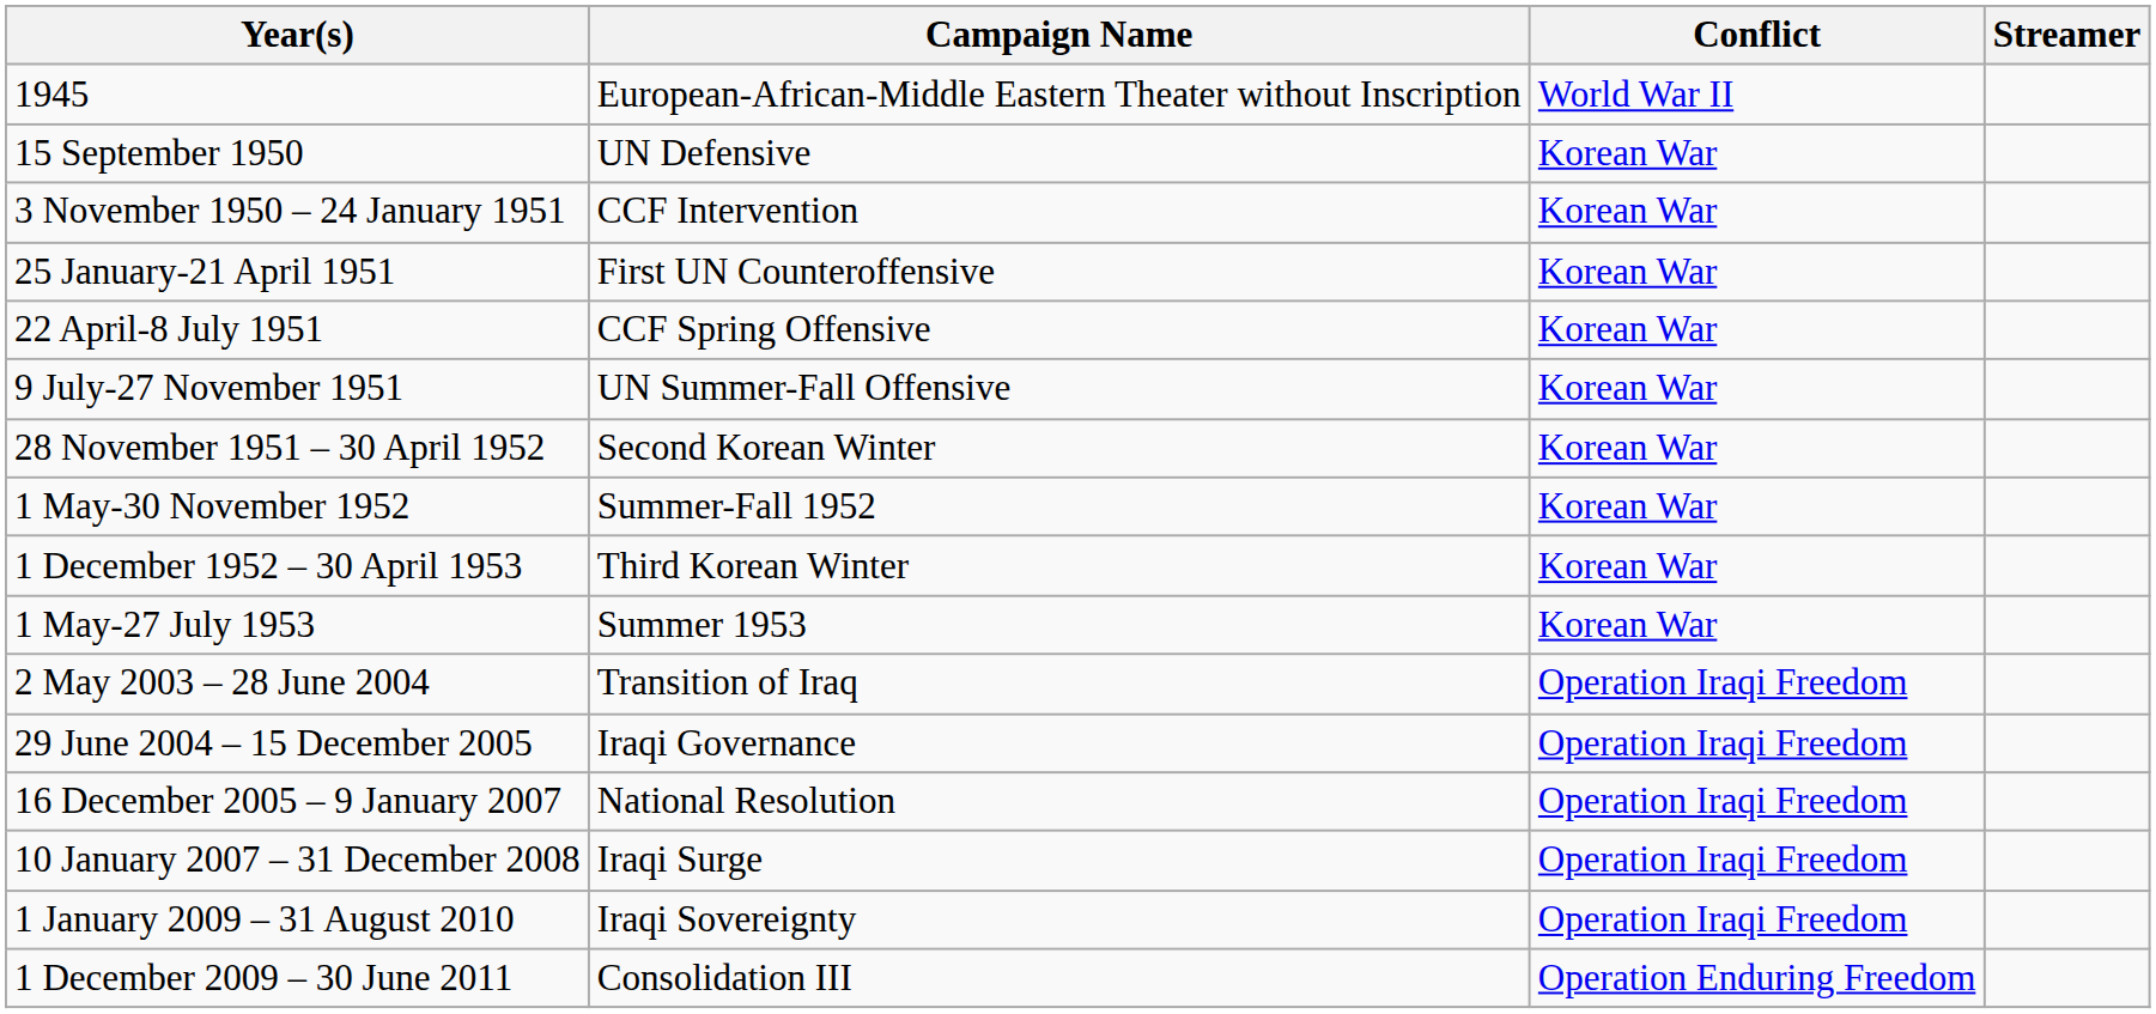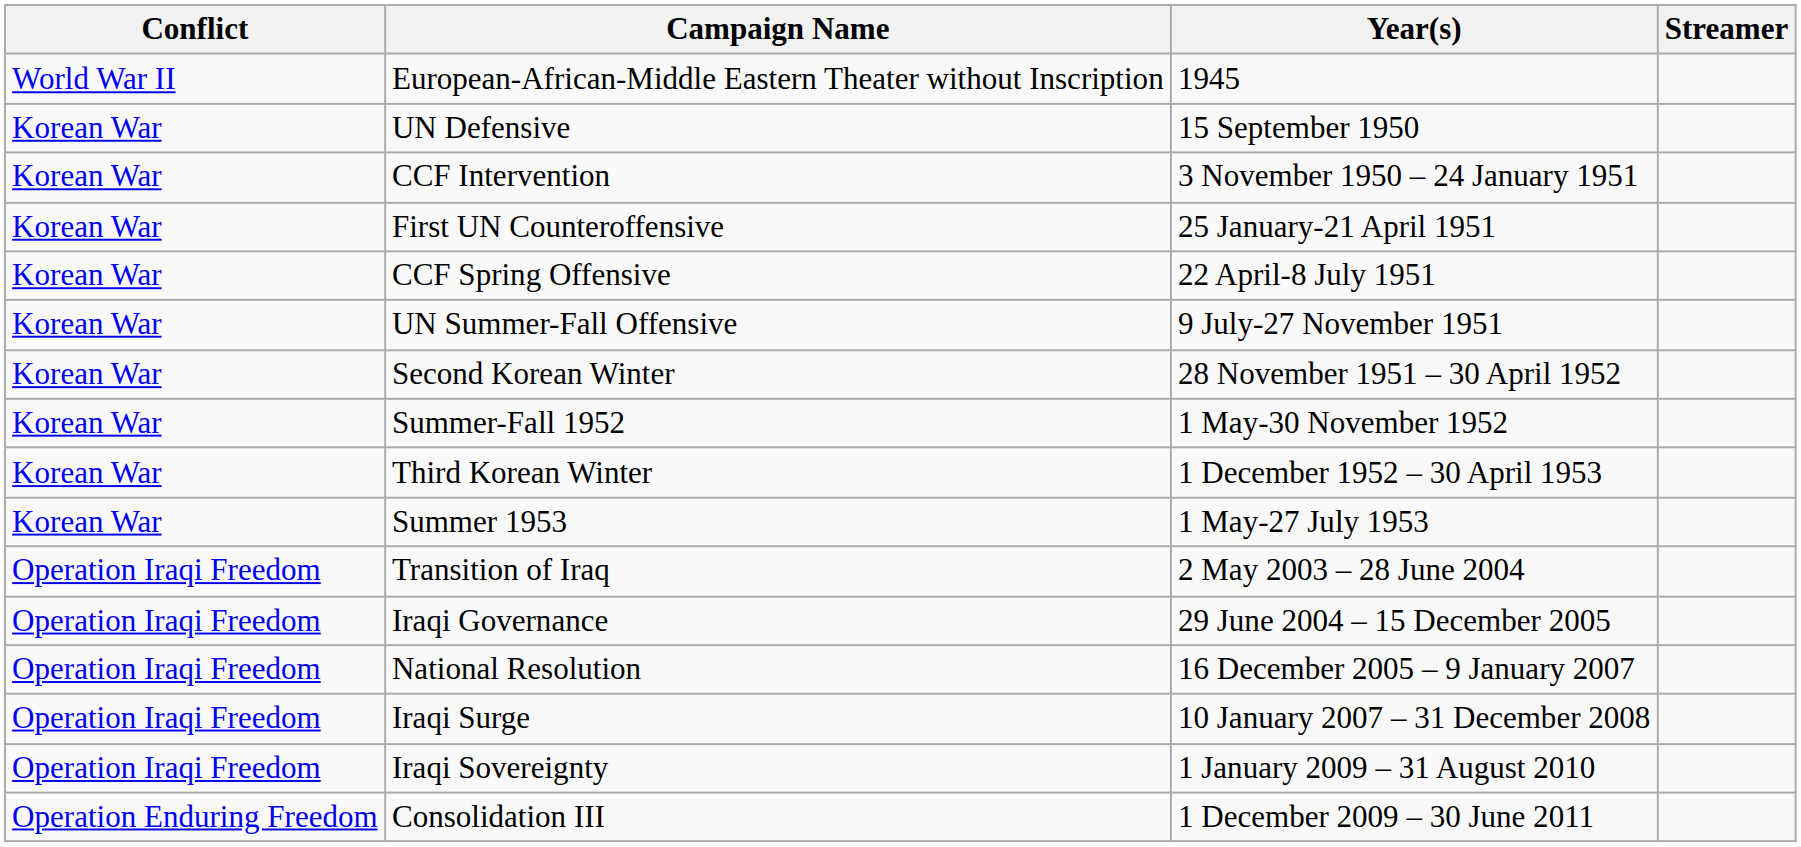 <table class="wikitable mw-collapsible">
 <tr style="background:#efefef;">
+<th>Conflict</th>
+<th>Campaign Name</th>
 <th>Year(s)</th>
-<th>Campaign Name</th>
-<th>Conflict</th>
 <th>Streamer</th>
 </tr>
 <tr>
+<td><a href='#'>World War II</a></td>
+<td>European-African-Middle Eastern Theater without Inscription</td>
 <td>1945</td>
-<td>European-African-Middle Eastern Theater without Inscription</td>
-<td><a href='#'>World War II</a></td>
 <td></td>
 </tr>
 <tr>
+<td><a href='#'>Korean War</a></td>
+<td>UN Defensive</td>
 <td>15 September 1950</td>
-<td>UN Defensive</td>
-<td><a href='#'>Korean War</a></td>
 <td></td>
 </tr>
 <tr>
+<td><a href='#'>Korean War</a></td>
+<td>CCF Intervention</td>
 <td>3 November 1950 – 24 January 1951</td>
-<td>CCF Intervention</td>
-<td><a href='#'>Korean War</a></td>
 <td></td>
 </tr>
 <tr>
+<td><a href='#'>Korean War</a></td>
+<td>First UN Counteroffensive</td>
 <td>25 January-21 April 1951</td>
-<td>First UN Counteroffensive</td>
-<td><a href='#'>Korean War</a></td>
 <td></td>
 </tr>
 <tr>
+<td><a href='#'>Korean War</a></td>
+<td>CCF Spring Offensive</td>
 <td>22 April-8 July 1951</td>
-<td>CCF Spring Offensive</td>
-<td><a href='#'>Korean War</a></td>
 <td></td>
 </tr>
 <tr>
+<td><a href='#'>Korean War</a></td>
+<td>UN Summer-Fall Offensive</td>
 <td>9 July-27 November 1951</td>
-<td>UN Summer-Fall Offensive</td>
-<td><a href='#'>Korean War</a></td>
 <td></td>
 </tr>
 <tr>
+<td><a href='#'>Korean War</a></td>
+<td>Second Korean Winter</td>
 <td>28 November 1951 – 30 April 1952</td>
-<td>Second Korean Winter</td>
-<td><a href='#'>Korean War</a></td>
 <td></td>
 </tr>
 <tr>
+<td><a href='#'>Korean War</a></td>
+<td>Summer-Fall 1952</td>
 <td>1 May-30 November 1952</td>
-<td>Summer-Fall 1952</td>
-<td><a href='#'>Korean War</a></td>
 <td></td>
 </tr>
 <tr>
+<td><a href='#'>Korean War</a></td>
+<td>Third Korean Winter</td>
 <td>1 December 1952 – 30 April 1953</td>
-<td>Third Korean Winter</td>
-<td><a href='#'>Korean War</a></td>
 <td></td>
 </tr>
 <tr>
+<td><a href='#'>Korean War</a></td>
+<td>Summer 1953</td>
 <td>1 May-27 July 1953</td>
-<td>Summer 1953</td>
-<td><a href='#'>Korean War</a></td>
 <td></td>
 </tr>
 <tr>
+<td><a href='#'>Operation Iraqi Freedom</a></td>
+<td>Transition of Iraq</td>
 <td>2 May 2003 – 28 June 2004</td>
-<td>Transition of Iraq</td>
-<td><a href='#'>Operation Iraqi Freedom</a></td>
 <td></td>
 </tr>
 <tr>
+<td><a href='#'>Operation Iraqi Freedom</a></td>
+<td>Iraqi Governance</td>
 <td>29 June 2004 – 15 December 2005</td>
-<td>Iraqi Governance</td>
-<td><a href='#'>Operation Iraqi Freedom</a></td>
 <td></td>
 </tr>
 <tr>
+<td><a href='#'>Operation Iraqi Freedom</a></td>
+<td>National Resolution</td>
 <td>16 December 2005 – 9 January 2007</td>
-<td>National Resolution</td>
-<td><a href='#'>Operation Iraqi Freedom</a></td>
 <td></td>
 </tr>
 <tr>
+<td><a href='#'>Operation Iraqi Freedom</a></td>
+<td>Iraqi Surge</td>
 <td>10 January 2007 – 31 December 2008</td>
-<td>Iraqi Surge</td>
-<td><a href='#'>Operation Iraqi Freedom</a></td>
 <td></td>
 </tr>
 <tr>
+<td><a href='#'>Operation Iraqi Freedom</a></td>
+<td>Iraqi Sovereignty</td>
 <td>1 January 2009 – 31 August 2010</td>
-<td>Iraqi Sovereignty</td>
-<td><a href='#'>Operation Iraqi Freedom</a></td>
 <td></td>
 </tr>
 <tr>
+<td><a href='#'>Operation Enduring Freedom</a></td>
+<td>Consolidation III</td>
 <td>1 December 2009 – 30 June 2011</td>
-<td>Consolidation III</td>
-<td><a href='#'>Operation Enduring Freedom</a></td>
 <td></td>
 </tr>
 </table>
